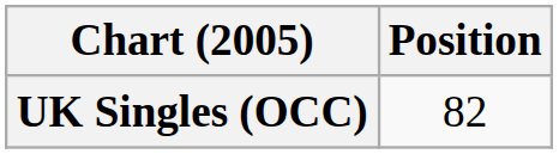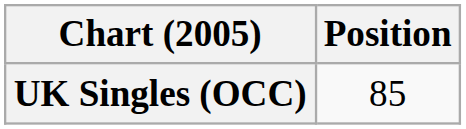 <table class="wikitable plainrowheaders" style="text-align:center">
 <tr>
 <th>Chart (2005)</th>
 <th>Position</th>
 </tr>
 <tr>
 <th scope="row">UK Singles (OCC)</th>
-<td>82</td>
+<td>85</td>
 </tr>
 </table>
